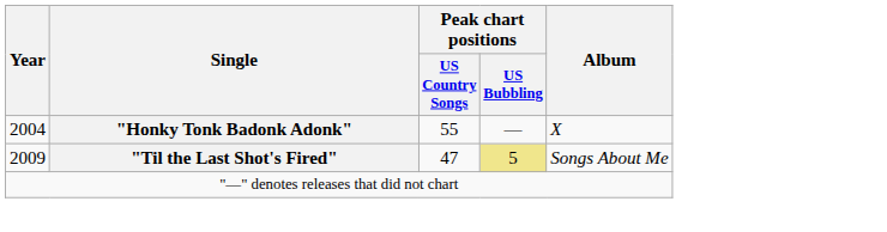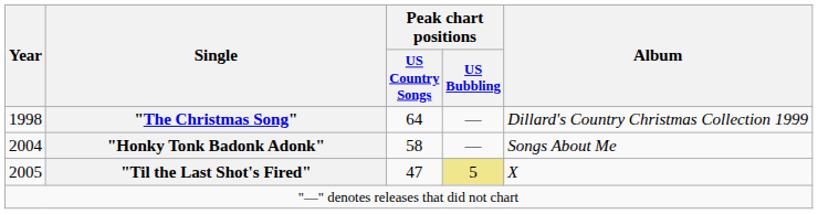 <table class="wikitable plainrowheaders" style="text-align:center;">
 <tr>
 <th rowspan="2">Year</th>
 <th rowspan="2" style="width:20em;">Single</th>
 <th colspan="2">Peak chart<br>positions</th>
 <th rowspan="2">Album</th>
 </tr>
 <tr style="font-size:smaller;">
 <th width="45"><a href='#'>US Country Songs</a><br></th>
 <th width="45"><a href='#'>US Bubbling</a><br></th>
 </tr>
 <tr>
+<td>1998</td>
+<th scope="row">"<a href='#'>The Christmas Song</a>"</th>
+<td>64</td>
+<td>—</td>
+<td align="left"><em>Dillard's Country Christmas Collection 1999</em></td>
+</tr>
+<tr>
 <td>2004</td>
 <th scope="row">"Honky Tonk Badonk Adonk"</th>
-<td>55</td>
+<td>58</td>
 <td>—</td>
-<td align="left"><em>X</em></td>
+<td align="left"><em>Songs About Me</em></td>
 </tr>
 <tr>
-<td>2009</td>
+<td>2005</td>
 <th scope="row">"Til the Last Shot's Fired"</th>
 <td>47</td>
 <td style="background: khaki;">5</td>
-<td align="left"><em>Songs About Me</em></td>
+<td align="left"><em>X</em></td>
 </tr>
 <tr>
 <td colspan="5" style="font-size:85%">"—" denotes releases that did not chart</td>
 </tr>
 </table>
